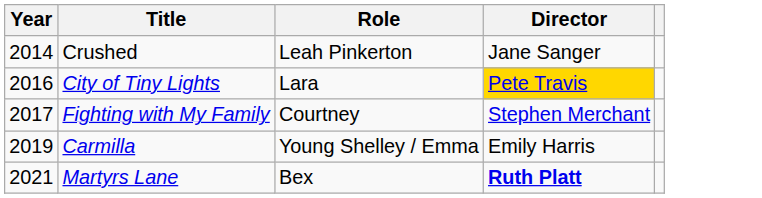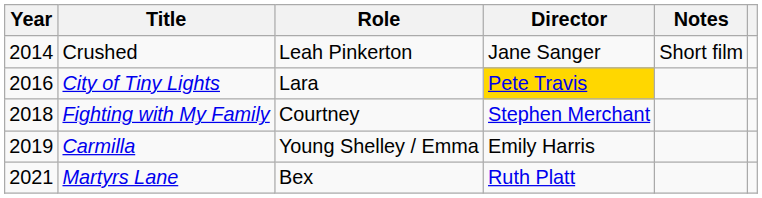 <table class="wikitable sortable">
 <tr>
 <th>Year</th>
 <th>Title</th>
 <th>Role</th>
 <th>Director</th>
+<th class="unsortable">Notes</th>
 <th></th>
 </tr>
 <tr>
 <td>2014</td>
 <td>Crushed</td>
 <td>Leah Pinkerton</td>
 <td Jane Sanger>Jane Sanger</td>
+<td>Short film</td>
 <td></td>
 </tr>
 <tr>
 <td>2016</td>
 <td><em><a href='#'>City of Tiny Lights</a></em></td>
 <td>Lara</td>
 <td style="background: gold;"><a href='#'>Pete Travis</a></td>
 <td></td>
+<td></td>
 </tr>
 <tr>
-<td>2017</td>
+<td>2018</td>
 <td><em><a href='#'>Fighting with My Family</a></em></td>
 <td>Courtney</td>
 <td><a href='#'>Stephen Merchant</a></td>
+<td></td>
 <td></td>
 </tr>
 <tr>
 <td>2019</td>
 <td><em><a href='#'>Carmilla</a></em></td>
 <td>Young Shelley / Emma</td>
 <td>Emily Harris</td>
 <td></td>
+<td></td>
 </tr>
 <tr>
 <td>2021</td>
 <td><em><a href='#'>Martyrs Lane</a></em></td>
 <td>Bex</td>
-<td><strong><a href='#'>Ruth Platt</a></strong></td>
+<td><a href='#'>Ruth Platt</a></td>
+<td></td>
 <td></td>
 </tr>
 </table>
